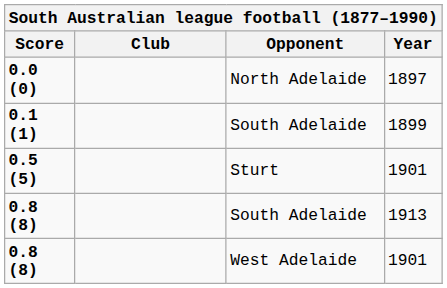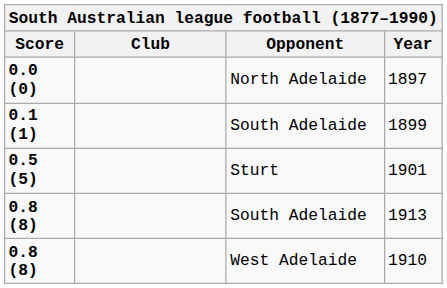 <table class="wikitable">
 <tr>
 <th colspan=34>South Australian league football (1877–1990)</th>
 </tr>
 <tr>
 <th style="width:50px;">Score</th>
 <th style="width:115px;">Club</th>
 <th style="width:120px;">Opponent</th>
 <th style="width:40px;">Year</th>
 </tr>
 <tr>
 <td><strong>0.0 (0)</strong></td>
 <td></td>
 <td>North Adelaide</td>
 <td>1897</td>
 </tr>
 <tr>
 <td><strong>0.1 (1)</strong></td>
 <td></td>
 <td>South Adelaide</td>
 <td>1899</td>
 </tr>
 <tr>
 <td><strong>0.5 (5)</strong></td>
 <td></td>
 <td>Sturt</td>
 <td>1901</td>
 </tr>
 <tr>
 <td><strong>0.8 (8)</strong></td>
 <td></td>
 <td>South Adelaide</td>
 <td>1913</td>
 </tr>
 <tr>
 <td><strong>0.8 (8)</strong></td>
 <td></td>
 <td>West Adelaide</td>
-<td>1901</td>
+<td>1910</td>
 </tr>
 </table>
